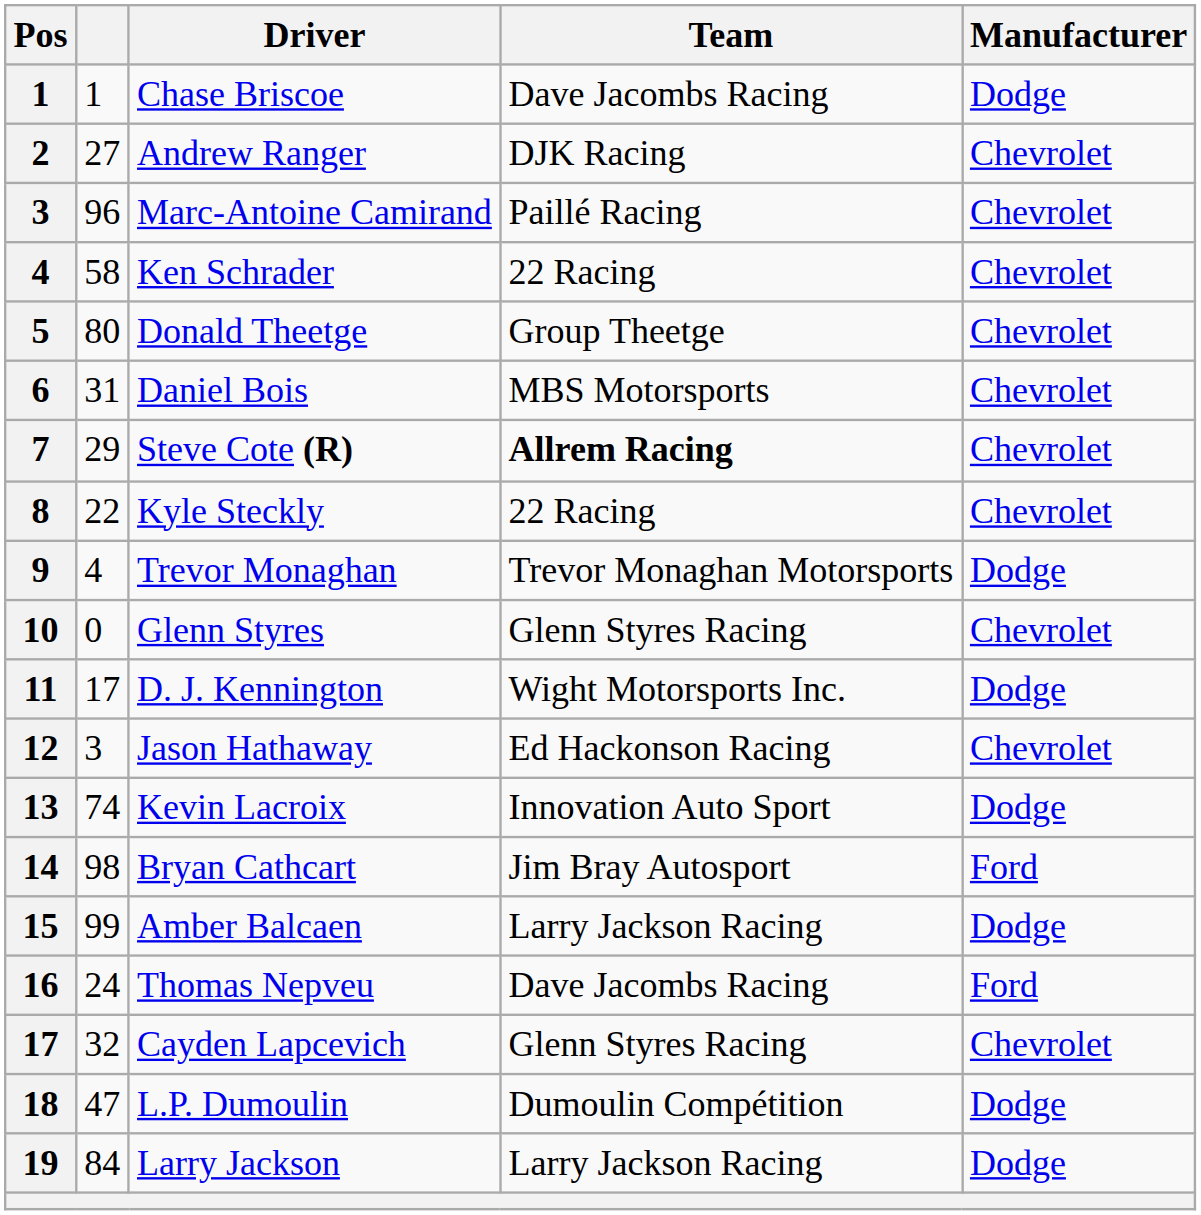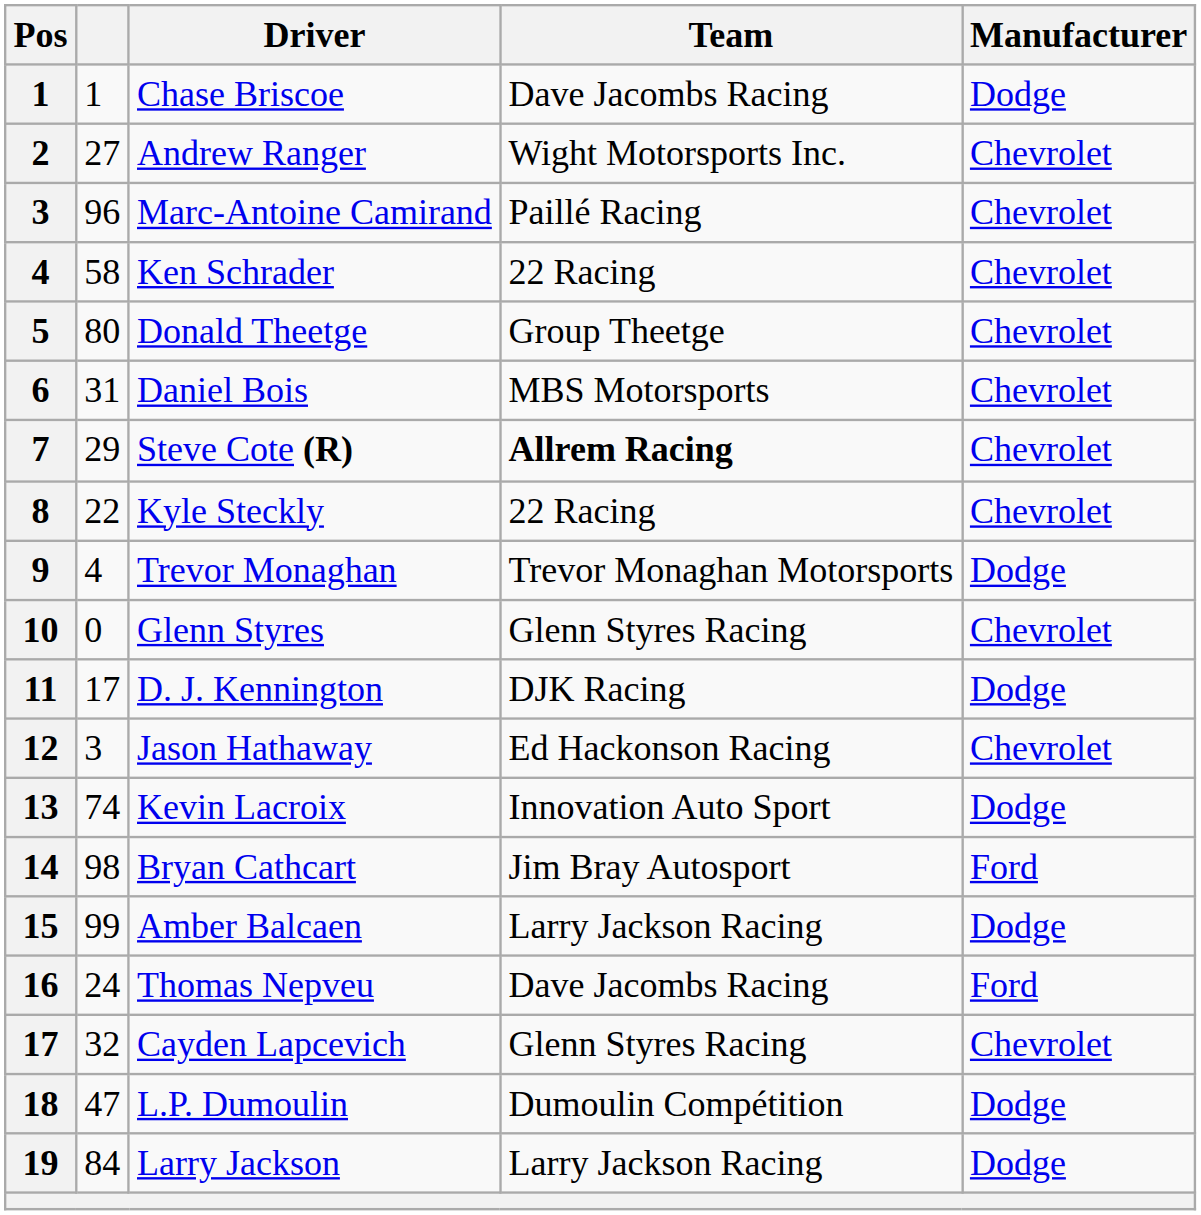 <table class="wikitable" style="font-size: 95%;">
 <tr>
 <th>Pos</th>
 <th></th>
 <th>Driver</th>
 <th>Team</th>
 <th>Manufacturer</th>
 </tr>
 <tr>
 <th>1</th>
 <td>1</td>
 <td><a href='#'>Chase Briscoe</a></td>
 <td>Dave Jacombs Racing</td>
 <td><a href='#'>Dodge</a></td>
 </tr>
 <tr>
 <th>2</th>
 <td>27</td>
 <td><a href='#'>Andrew Ranger</a></td>
-<td>DJK Racing</td>
+<td>Wight Motorsports Inc.</td>
 <td><a href='#'>Chevrolet</a></td>
 </tr>
 <tr>
 <th>3</th>
 <td>96</td>
 <td><a href='#'>Marc-Antoine Camirand</a></td>
 <td>Paillé Racing</td>
 <td><a href='#'>Chevrolet</a></td>
 </tr>
 <tr>
 <th>4</th>
 <td>58</td>
 <td><a href='#'>Ken Schrader</a></td>
 <td>22 Racing</td>
 <td><a href='#'>Chevrolet</a></td>
 </tr>
 <tr>
 <th>5</th>
 <td>80</td>
 <td><a href='#'>Donald Theetge</a></td>
 <td>Group Theetge</td>
 <td><a href='#'>Chevrolet</a></td>
 </tr>
 <tr>
 <th>6</th>
 <td>31</td>
 <td><a href='#'>Daniel Bois</a></td>
 <td>MBS Motorsports</td>
 <td><a href='#'>Chevrolet</a></td>
 </tr>
 <tr>
 <th>7</th>
 <td>29</td>
 <td><a href='#'>Steve Cote</a> <strong>(R)</strong></td>
 <td><strong>Allrem Racing</strong></td>
 <td><a href='#'>Chevrolet</a></td>
 </tr>
 <tr>
 <th>8</th>
 <td>22</td>
 <td><a href='#'>Kyle Steckly</a></td>
 <td>22 Racing</td>
 <td><a href='#'>Chevrolet</a></td>
 </tr>
 <tr>
 <th>9</th>
 <td>4</td>
 <td><a href='#'>Trevor Monaghan</a></td>
 <td>Trevor Monaghan Motorsports</td>
 <td><a href='#'>Dodge</a></td>
 </tr>
 <tr>
 <th>10</th>
 <td>0</td>
 <td><a href='#'>Glenn Styres</a></td>
 <td>Glenn Styres Racing</td>
 <td><a href='#'>Chevrolet</a></td>
 </tr>
 <tr>
 <th>11</th>
 <td>17</td>
 <td><a href='#'>D. J. Kennington</a></td>
-<td>Wight Motorsports Inc.</td>
+<td>DJK Racing</td>
 <td><a href='#'>Dodge</a></td>
 </tr>
 <tr>
 <th>12</th>
 <td>3</td>
 <td><a href='#'>Jason Hathaway</a></td>
 <td>Ed Hackonson Racing</td>
 <td><a href='#'>Chevrolet</a></td>
 </tr>
 <tr>
 <th>13</th>
 <td>74</td>
 <td><a href='#'>Kevin Lacroix</a></td>
 <td>Innovation Auto Sport</td>
 <td><a href='#'>Dodge</a></td>
 </tr>
 <tr>
 <th>14</th>
 <td>98</td>
 <td><a href='#'>Bryan Cathcart</a></td>
 <td>Jim Bray Autosport</td>
 <td><a href='#'>Ford</a></td>
 </tr>
 <tr>
 <th>15</th>
 <td>99</td>
 <td><a href='#'>Amber Balcaen</a></td>
 <td>Larry Jackson Racing</td>
 <td><a href='#'>Dodge</a></td>
 </tr>
 <tr>
 <th>16</th>
 <td>24</td>
 <td><a href='#'>Thomas Nepveu</a></td>
 <td>Dave Jacombs Racing</td>
 <td><a href='#'>Ford</a></td>
 </tr>
 <tr>
 <th>17</th>
 <td>32</td>
 <td><a href='#'>Cayden Lapcevich</a></td>
 <td>Glenn Styres Racing</td>
 <td><a href='#'>Chevrolet</a></td>
 </tr>
 <tr>
 <th>18</th>
 <td>47</td>
 <td><a href='#'>L.P. Dumoulin</a></td>
 <td>Dumoulin Compétition</td>
 <td><a href='#'>Dodge</a></td>
 </tr>
 <tr>
 <th>19</th>
 <td>84</td>
 <td><a href='#'>Larry Jackson</a></td>
 <td>Larry Jackson Racing</td>
 <td><a href='#'>Dodge</a></td>
 </tr>
 <tr>
 <th colspan="5"></th>
 </tr>
 </table>
